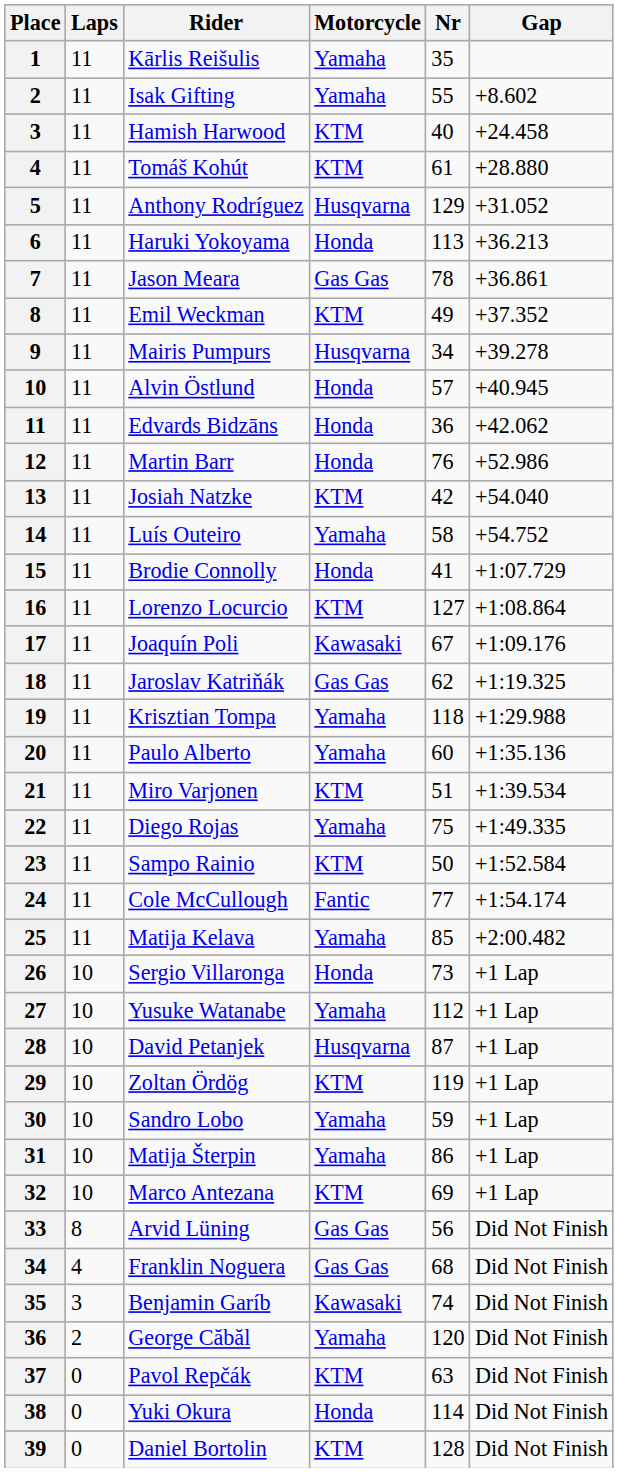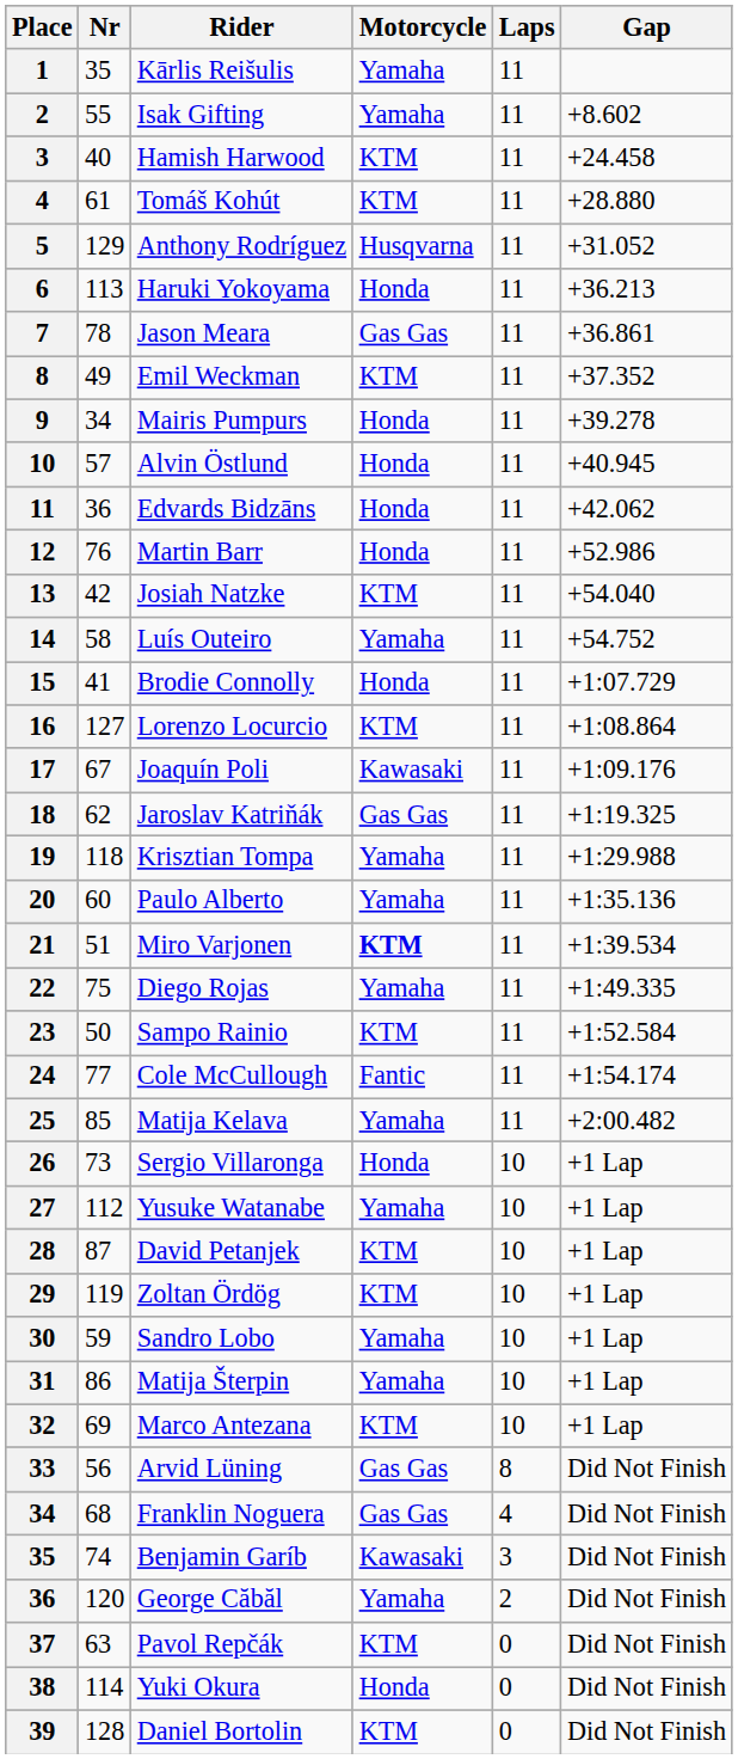 <table class="wikitable" style="font-size: 85%">
 <tr>
 <th>Place</th>
-<th>Laps</th>
+<th>Nr</th>
 <th>Rider</th>
 <th>Motorcycle</th>
-<th>Nr</th>
+<th>Laps</th>
 <th>Gap</th>
 </tr>
 <tr>
 <th>1</th>
-<td>11</td>
+<td>35</td>
 <td> <a href='#'>Kārlis Reišulis</a></td>
 <td><a href='#'>Yamaha</a></td>
-<td>35</td>
+<td>11</td>
 <td></td>
 </tr>
 <tr>
 <th>2</th>
-<td>11</td>
+<td>55</td>
 <td> <a href='#'>Isak Gifting</a></td>
 <td><a href='#'>Yamaha</a></td>
-<td>55</td>
+<td>11</td>
 <td>+8.602</td>
 </tr>
 <tr>
 <th>3</th>
-<td>11</td>
+<td>40</td>
 <td> <a href='#'>Hamish Harwood</a></td>
 <td><a href='#'>KTM</a></td>
-<td>40</td>
+<td>11</td>
 <td>+24.458</td>
 </tr>
 <tr>
 <th>4</th>
-<td>11</td>
+<td>61</td>
 <td> <a href='#'>Tomáš Kohút</a></td>
 <td><a href='#'>KTM</a></td>
-<td>61</td>
+<td>11</td>
 <td>+28.880</td>
 </tr>
 <tr>
 <th>5</th>
-<td>11</td>
+<td>129</td>
 <td> <a href='#'>Anthony Rodríguez</a></td>
 <td><a href='#'>Husqvarna</a></td>
-<td>129</td>
+<td>11</td>
 <td>+31.052</td>
 </tr>
 <tr>
 <th>6</th>
-<td>11</td>
+<td>113</td>
 <td> <a href='#'>Haruki Yokoyama</a></td>
 <td><a href='#'>Honda</a></td>
-<td>113</td>
+<td>11</td>
 <td>+36.213</td>
 </tr>
 <tr>
 <th>7</th>
-<td>11</td>
+<td>78</td>
 <td> <a href='#'>Jason Meara</a></td>
 <td><a href='#'>Gas Gas</a></td>
-<td>78</td>
+<td>11</td>
 <td>+36.861</td>
 </tr>
 <tr>
 <th>8</th>
-<td>11</td>
+<td>49</td>
 <td> <a href='#'>Emil Weckman</a></td>
 <td><a href='#'>KTM</a></td>
-<td>49</td>
+<td>11</td>
 <td>+37.352</td>
 </tr>
 <tr>
 <th>9</th>
+<td>34</td>
+<td> <a href='#'>Mairis Pumpurs</a></td>
+<td><a href='#'>Honda</a></td>
 <td>11</td>
-<td> <a href='#'>Mairis Pumpurs</a></td>
-<td><a href='#'>Husqvarna</a></td>
-<td>34</td>
 <td>+39.278</td>
 </tr>
 <tr>
 <th>10</th>
-<td>11</td>
+<td>57</td>
 <td> <a href='#'>Alvin Östlund</a></td>
 <td><a href='#'>Honda</a></td>
-<td>57</td>
+<td>11</td>
 <td>+40.945</td>
 </tr>
 <tr>
 <th>11</th>
-<td>11</td>
+<td>36</td>
 <td> <a href='#'>Edvards Bidzāns</a></td>
 <td><a href='#'>Honda</a></td>
-<td>36</td>
+<td>11</td>
 <td>+42.062</td>
 </tr>
 <tr>
 <th>12</th>
-<td>11</td>
+<td>76</td>
 <td> <a href='#'>Martin Barr</a></td>
 <td><a href='#'>Honda</a></td>
-<td>76</td>
+<td>11</td>
 <td>+52.986</td>
 </tr>
 <tr>
 <th>13</th>
-<td>11</td>
+<td>42</td>
 <td> <a href='#'>Josiah Natzke</a></td>
 <td><a href='#'>KTM</a></td>
-<td>42</td>
+<td>11</td>
 <td>+54.040</td>
 </tr>
 <tr>
 <th>14</th>
-<td>11</td>
+<td>58</td>
 <td> <a href='#'>Luís Outeiro</a></td>
 <td><a href='#'>Yamaha</a></td>
-<td>58</td>
+<td>11</td>
 <td>+54.752</td>
 </tr>
 <tr>
 <th>15</th>
-<td>11</td>
+<td>41</td>
 <td> <a href='#'>Brodie Connolly</a></td>
 <td><a href='#'>Honda</a></td>
-<td>41</td>
+<td>11</td>
 <td>+1:07.729</td>
 </tr>
 <tr>
 <th>16</th>
-<td>11</td>
+<td>127</td>
 <td> <a href='#'>Lorenzo Locurcio</a></td>
 <td><a href='#'>KTM</a></td>
-<td>127</td>
+<td>11</td>
 <td>+1:08.864</td>
 </tr>
 <tr>
 <th>17</th>
-<td>11</td>
+<td>67</td>
 <td> <a href='#'>Joaquín Poli</a></td>
 <td><a href='#'>Kawasaki</a></td>
-<td>67</td>
+<td>11</td>
 <td>+1:09.176</td>
 </tr>
 <tr>
 <th>18</th>
-<td>11</td>
+<td>62</td>
 <td> <a href='#'>Jaroslav Katriňák</a></td>
 <td><a href='#'>Gas Gas</a></td>
-<td>62</td>
+<td>11</td>
 <td>+1:19.325</td>
 </tr>
 <tr>
 <th>19</th>
-<td>11</td>
+<td>118</td>
 <td> <a href='#'>Krisztian Tompa</a></td>
 <td><a href='#'>Yamaha</a></td>
-<td>118</td>
+<td>11</td>
 <td>+1:29.988</td>
 </tr>
 <tr>
 <th>20</th>
-<td>11</td>
+<td>60</td>
 <td> <a href='#'>Paulo Alberto</a></td>
 <td><a href='#'>Yamaha</a></td>
-<td>60</td>
+<td>11</td>
 <td>+1:35.136</td>
 </tr>
 <tr>
 <th>21</th>
+<td>51</td>
+<td> <a href='#'>Miro Varjonen</a></td>
+<td><strong><a href='#'>KTM</a></strong></td>
 <td>11</td>
-<td> <a href='#'>Miro Varjonen</a></td>
-<td><a href='#'>KTM</a></td>
-<td>51</td>
 <td>+1:39.534</td>
 </tr>
 <tr>
 <th>22</th>
-<td>11</td>
+<td>75</td>
 <td> <a href='#'>Diego Rojas</a></td>
 <td><a href='#'>Yamaha</a></td>
-<td>75</td>
+<td>11</td>
 <td>+1:49.335</td>
 </tr>
 <tr>
 <th>23</th>
-<td>11</td>
+<td>50</td>
 <td> <a href='#'>Sampo Rainio</a></td>
 <td><a href='#'>KTM</a></td>
-<td>50</td>
+<td>11</td>
 <td>+1:52.584</td>
 </tr>
 <tr>
 <th>24</th>
-<td>11</td>
+<td>77</td>
 <td> <a href='#'>Cole McCullough</a></td>
 <td><a href='#'>Fantic</a></td>
-<td>77</td>
+<td>11</td>
 <td>+1:54.174</td>
 </tr>
 <tr>
 <th>25</th>
-<td>11</td>
+<td>85</td>
 <td> <a href='#'>Matija Kelava</a></td>
 <td><a href='#'>Yamaha</a></td>
-<td>85</td>
+<td>11</td>
 <td>+2:00.482</td>
 </tr>
 <tr>
 <th>26</th>
-<td>10</td>
+<td>73</td>
 <td> <a href='#'>Sergio Villaronga</a></td>
 <td><a href='#'>Honda</a></td>
-<td>73</td>
+<td>10</td>
 <td>+1 Lap</td>
 </tr>
 <tr>
 <th>27</th>
-<td>10</td>
+<td>112</td>
 <td> <a href='#'>Yusuke Watanabe</a></td>
 <td><a href='#'>Yamaha</a></td>
-<td>112</td>
+<td>10</td>
 <td>+1 Lap</td>
 </tr>
 <tr>
 <th>28</th>
+<td>87</td>
+<td> <a href='#'>David Petanjek</a></td>
+<td><a href='#'>KTM</a></td>
 <td>10</td>
-<td> <a href='#'>David Petanjek</a></td>
-<td><a href='#'>Husqvarna</a></td>
-<td>87</td>
 <td>+1 Lap</td>
 </tr>
 <tr>
 <th>29</th>
-<td>10</td>
+<td>119</td>
 <td> <a href='#'>Zoltan Ördög</a></td>
 <td><a href='#'>KTM</a></td>
-<td>119</td>
+<td>10</td>
 <td>+1 Lap</td>
 </tr>
 <tr>
 <th>30</th>
-<td>10</td>
+<td>59</td>
 <td> <a href='#'>Sandro Lobo</a></td>
 <td><a href='#'>Yamaha</a></td>
-<td>59</td>
+<td>10</td>
 <td>+1 Lap</td>
 </tr>
 <tr>
 <th>31</th>
-<td>10</td>
+<td>86</td>
 <td> <a href='#'>Matija Šterpin</a></td>
 <td><a href='#'>Yamaha</a></td>
-<td>86</td>
+<td>10</td>
 <td>+1 Lap</td>
 </tr>
 <tr>
 <th>32</th>
-<td>10</td>
+<td>69</td>
 <td> <a href='#'>Marco Antezana</a></td>
 <td><a href='#'>KTM</a></td>
-<td>69</td>
+<td>10</td>
 <td>+1 Lap</td>
 </tr>
 <tr>
 <th>33</th>
-<td>8</td>
+<td>56</td>
 <td> <a href='#'>Arvid Lüning</a></td>
 <td><a href='#'>Gas Gas</a></td>
-<td>56</td>
+<td>8</td>
 <td>Did Not Finish</td>
 </tr>
 <tr>
 <th>34</th>
-<td>4</td>
+<td>68</td>
 <td> <a href='#'>Franklin Noguera</a></td>
 <td><a href='#'>Gas Gas</a></td>
-<td>68</td>
+<td>4</td>
 <td>Did Not Finish</td>
 </tr>
 <tr>
 <th>35</th>
-<td>3</td>
+<td>74</td>
 <td> <a href='#'>Benjamin Garíb</a></td>
 <td><a href='#'>Kawasaki</a></td>
-<td>74</td>
+<td>3</td>
 <td>Did Not Finish</td>
 </tr>
 <tr>
 <th>36</th>
-<td>2</td>
+<td>120</td>
 <td> <a href='#'>George Căbăl</a></td>
 <td><a href='#'>Yamaha</a></td>
-<td>120</td>
+<td>2</td>
 <td>Did Not Finish</td>
 </tr>
 <tr>
 <th>37</th>
-<td>0</td>
+<td>63</td>
 <td> <a href='#'>Pavol Repčák</a></td>
 <td><a href='#'>KTM</a></td>
-<td>63</td>
+<td>0</td>
 <td>Did Not Finish</td>
 </tr>
 <tr>
 <th>38</th>
-<td>0</td>
+<td>114</td>
 <td> <a href='#'>Yuki Okura</a></td>
 <td><a href='#'>Honda</a></td>
-<td>114</td>
+<td>0</td>
 <td>Did Not Finish</td>
 </tr>
 <tr>
 <th>39</th>
-<td>0</td>
+<td>128</td>
 <td> <a href='#'>Daniel Bortolin</a></td>
 <td><a href='#'>KTM</a></td>
-<td>128</td>
+<td>0</td>
 <td>Did Not Finish</td>
 </tr>
 </table>
